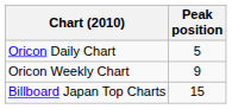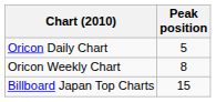 <table class="wikitable sortable">
 <tr>
 <th>Chart (2010)</th>
 <th>Peak<br>position</th>
 </tr>
 <tr>
 <td><a href='#'>Oricon</a> Daily Chart</td>
 <td align="center">5</td>
 </tr>
 <tr>
 <td>Oricon Weekly Chart</td>
-<td align="center">9</td>
+<td align="center">8</td>
 </tr>
 <tr>
 <td><a href='#'>Billboard</a> Japan Top Charts</td>
 <td align="center">15</td>
 </tr>
 </table>
